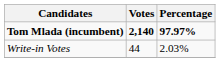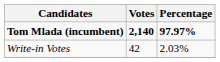 <table class=wikitable>
 <tr>
 <th>Candidates</th>
 <th>Votes</th>
 <th>Percentage</th>
 </tr>
 <tr>
 <td><strong>Tom Mlada (incumbent)</strong></td>
 <td><strong>2,140</strong></td>
 <td><strong>97.97%</strong></td>
 </tr>
 <tr>
 <td><em>Write-in Votes</em></td>
-<td>44</td>
+<td>42</td>
 <td>2.03%</td>
 </tr>
 <tr>
 </tr>
 </table>
